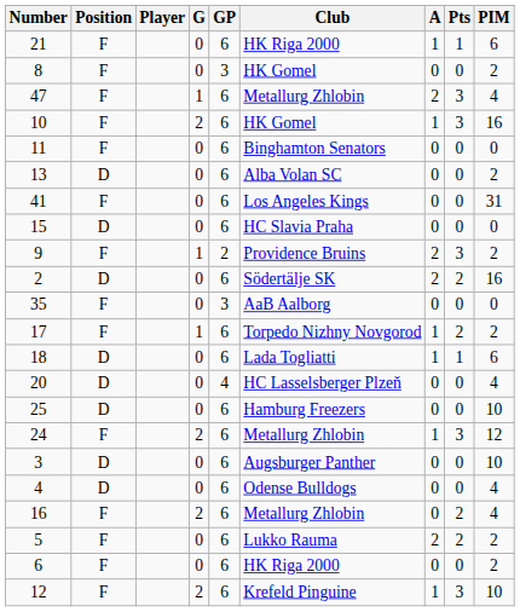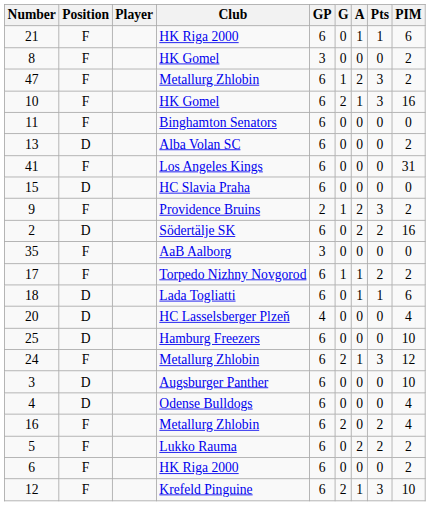 <table class="wikitable sortable" style="text-align: center;">
 <tr>
 <th>Number</th>
 <th>Position</th>
 <th>Player</th>
+<th>Club</th>
+<th>GP</th>
 <th>G</th>
-<th>GP</th>
-<th>Club</th>
 <th>A</th>
 <th>Pts</th>
 <th>PIM</th>
 </tr>
 <tr>
 <td>21</td>
 <td>F</td>
 <td align="left"></td>
+<td align="left"><a href='#'>HK Riga 2000</a></td>
+<td>6</td>
 <td>0</td>
-<td>6</td>
-<td align="left"><a href='#'>HK Riga 2000</a></td>
 <td>1</td>
 <td>1</td>
 <td>6</td>
 </tr>
 <tr>
 <td>8</td>
 <td>F</td>
 <td align="left"></td>
+<td align="left"><a href='#'>HK Gomel</a></td>
+<td>3</td>
 <td>0</td>
-<td>3</td>
-<td align="left"><a href='#'>HK Gomel</a></td>
 <td>0</td>
 <td>0</td>
 <td>2</td>
 </tr>
 <tr>
 <td>47</td>
 <td>F</td>
 <td align="left"></td>
+<td align="left"><a href='#'>Metallurg Zhlobin</a></td>
+<td>6</td>
 <td>1</td>
-<td>6</td>
-<td align="left"><a href='#'>Metallurg Zhlobin</a></td>
 <td>2</td>
 <td>3</td>
-<td>4</td>
+<td>2</td>
 </tr>
 <tr>
 <td>10</td>
 <td>F</td>
 <td align="left"></td>
+<td align="left"><a href='#'>HK Gomel</a></td>
+<td>6</td>
 <td>2</td>
-<td>6</td>
-<td align="left"><a href='#'>HK Gomel</a></td>
 <td>1</td>
 <td>3</td>
 <td>16</td>
 </tr>
 <tr>
 <td>11</td>
 <td>F</td>
 <td align="left"></td>
+<td align="left"><a href='#'>Binghamton Senators</a></td>
+<td>6</td>
 <td>0</td>
-<td>6</td>
-<td align="left"><a href='#'>Binghamton Senators</a></td>
 <td>0</td>
 <td>0</td>
 <td>0</td>
 </tr>
 <tr>
 <td>13</td>
 <td>D</td>
 <td align="left"></td>
+<td align="left"><a href='#'>Alba Volan SC</a></td>
+<td>6</td>
 <td>0</td>
-<td>6</td>
-<td align="left"><a href='#'>Alba Volan SC</a></td>
 <td>0</td>
 <td>0</td>
 <td>2</td>
 </tr>
 <tr>
 <td>41</td>
 <td>F</td>
 <td align="left"></td>
+<td align="left"><a href='#'>Los Angeles Kings</a></td>
+<td>6</td>
 <td>0</td>
-<td>6</td>
-<td align="left"><a href='#'>Los Angeles Kings</a></td>
 <td>0</td>
 <td>0</td>
 <td>31</td>
 </tr>
 <tr>
 <td>15</td>
 <td>D</td>
 <td align="left"></td>
+<td align="left"><a href='#'>HC Slavia Praha</a></td>
+<td>6</td>
 <td>0</td>
-<td>6</td>
-<td align="left"><a href='#'>HC Slavia Praha</a></td>
 <td>0</td>
 <td>0</td>
 <td>0</td>
 </tr>
 <tr>
 <td>9</td>
 <td>F</td>
 <td align="left"></td>
+<td align="left"><a href='#'>Providence Bruins</a></td>
+<td>2</td>
 <td>1</td>
-<td>2</td>
-<td align="left"><a href='#'>Providence Bruins</a></td>
 <td>2</td>
 <td>3</td>
 <td>2</td>
 </tr>
 <tr>
 <td>2</td>
 <td>D</td>
 <td align="left"></td>
+<td align="left"><a href='#'>Södertälje SK</a></td>
+<td>6</td>
 <td>0</td>
-<td>6</td>
-<td align="left"><a href='#'>Södertälje SK</a></td>
 <td>2</td>
 <td>2</td>
 <td>16</td>
 </tr>
 <tr>
 <td>35</td>
 <td>F</td>
 <td align="left"></td>
+<td align="left"><a href='#'>AaB Aalborg</a></td>
+<td>3</td>
 <td>0</td>
-<td>3</td>
-<td align="left"><a href='#'>AaB Aalborg</a></td>
 <td>0</td>
 <td>0</td>
 <td>0</td>
 </tr>
 <tr>
 <td>17</td>
 <td>F</td>
 <td align="left"></td>
+<td align="left"><a href='#'>Torpedo Nizhny Novgorod</a></td>
+<td>6</td>
 <td>1</td>
-<td>6</td>
-<td align="left"><a href='#'>Torpedo Nizhny Novgorod</a></td>
 <td>1</td>
 <td>2</td>
 <td>2</td>
 </tr>
 <tr>
 <td>18</td>
 <td>D</td>
 <td align="left"></td>
+<td align="left"><a href='#'>Lada Togliatti</a></td>
+<td>6</td>
 <td>0</td>
-<td>6</td>
-<td align="left"><a href='#'>Lada Togliatti</a></td>
 <td>1</td>
 <td>1</td>
 <td>6</td>
 </tr>
 <tr>
 <td>20</td>
 <td>D</td>
 <td align="left"></td>
+<td align="left"><a href='#'>HC Lasselsberger Plzeň</a></td>
+<td>4</td>
 <td>0</td>
-<td>4</td>
-<td align="left"><a href='#'>HC Lasselsberger Plzeň</a></td>
 <td>0</td>
 <td>0</td>
 <td>4</td>
 </tr>
 <tr>
 <td>25</td>
 <td>D</td>
 <td align="left"></td>
+<td align="left"><a href='#'>Hamburg Freezers</a></td>
+<td>6</td>
 <td>0</td>
-<td>6</td>
-<td align="left"><a href='#'>Hamburg Freezers</a></td>
 <td>0</td>
 <td>0</td>
 <td>10</td>
 </tr>
 <tr>
 <td>24</td>
 <td>F</td>
 <td align="left"></td>
+<td align="left"><a href='#'>Metallurg Zhlobin</a></td>
+<td>6</td>
 <td>2</td>
-<td>6</td>
-<td align="left"><a href='#'>Metallurg Zhlobin</a></td>
 <td>1</td>
 <td>3</td>
 <td>12</td>
 </tr>
 <tr>
 <td>3</td>
 <td>D</td>
 <td align="left"></td>
+<td align="left"><a href='#'>Augsburger Panther</a></td>
+<td>6</td>
 <td>0</td>
-<td>6</td>
-<td align="left"><a href='#'>Augsburger Panther</a></td>
 <td>0</td>
 <td>0</td>
 <td>10</td>
 </tr>
 <tr>
 <td>4</td>
 <td>D</td>
 <td align="left"></td>
+<td align="left"><a href='#'>Odense Bulldogs</a></td>
+<td>6</td>
 <td>0</td>
-<td>6</td>
-<td align="left"><a href='#'>Odense Bulldogs</a></td>
 <td>0</td>
 <td>0</td>
 <td>4</td>
 </tr>
 <tr>
 <td>16</td>
 <td>F</td>
 <td align="left"></td>
+<td align="left"><a href='#'>Metallurg Zhlobin</a></td>
+<td>6</td>
 <td>2</td>
-<td>6</td>
-<td align="left"><a href='#'>Metallurg Zhlobin</a></td>
 <td>0</td>
 <td>2</td>
 <td>4</td>
 </tr>
 <tr>
 <td>5</td>
 <td>F</td>
 <td align="left"></td>
+<td align="left"><a href='#'>Lukko Rauma</a></td>
+<td>6</td>
 <td>0</td>
-<td>6</td>
-<td align="left"><a href='#'>Lukko Rauma</a></td>
 <td>2</td>
 <td>2</td>
 <td>2</td>
 </tr>
 <tr>
 <td>6</td>
 <td>F</td>
 <td align="left"></td>
+<td align="left"><a href='#'>HK Riga 2000</a></td>
+<td>6</td>
 <td>0</td>
-<td>6</td>
-<td align="left"><a href='#'>HK Riga 2000</a></td>
 <td>0</td>
 <td>0</td>
 <td>2</td>
 </tr>
 <tr>
 <td>12</td>
 <td>F</td>
 <td align="left"></td>
+<td align="left"><a href='#'>Krefeld Pinguine</a></td>
+<td>6</td>
 <td>2</td>
-<td>6</td>
-<td align="left"><a href='#'>Krefeld Pinguine</a></td>
 <td>1</td>
 <td>3</td>
 <td>10</td>
 </tr>
 </table>
